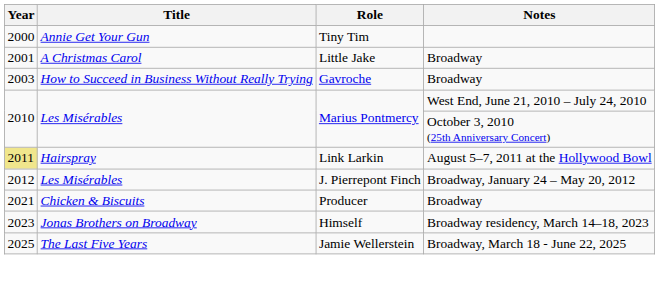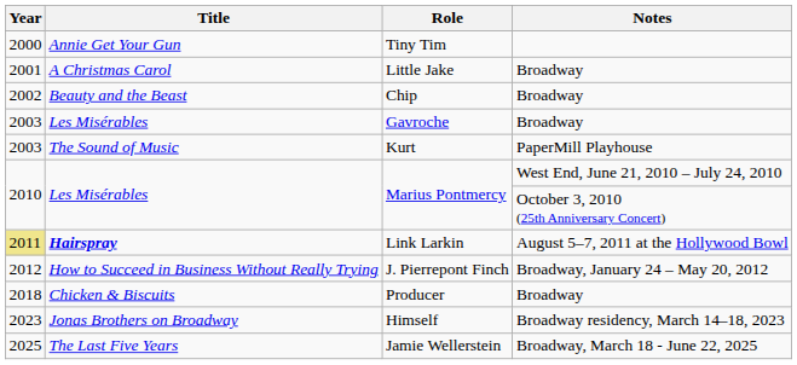 <table class="wikitable">
 <tr>
 <th>Year</th>
 <th>Title</th>
 <th>Role</th>
 <th>Notes</th>
 </tr>
 <tr>
 <td>2000</td>
 <td><em><a href='#'>Annie Get Your Gun</a></em></td>
 <td>Tiny Tim</td>
 <td></td>
 </tr>
 <tr>
 <td>2001</td>
 <td><em><a href='#'>A Christmas Carol</a></em></td>
 <td>Little Jake</td>
 <td>Broadway</td>
 </tr>
 <tr>
+<td>2002</td>
+<td><em><a href='#'>Beauty and the Beast</a></em></td>
+<td>Chip</td>
+<td>Broadway</td>
+</tr>
+<tr>
 <td>2003</td>
-<td><em><a href='#'>How to Succeed in Business Without Really Trying</a></em></td>
+<td><em><a href='#'>Les Misérables</a></em></td>
 <td><a href='#'>Gavroche</a></td>
 <td>Broadway</td>
+</tr>
+<tr>
+<td>2003</td>
+<td><em><a href='#'>The Sound of Music</a></em></td>
+<td>Kurt</td>
+<td>PaperMill Playhouse</td>
 </tr>
 <tr>
 <td rowspan=2>2010</td>
 <td rowspan=2><em><a href='#'>Les Misérables</a></em></td>
 <td rowspan=2><a href='#'>Marius Pontmercy</a></td>
 <td>West End, June 21, 2010 – July 24, 2010</td>
 </tr>
 <tr>
 <td>October 3, 2010 <br><small>(<a href='#'>25th Anniversary Concert</a>)</small></td>
 </tr>
 <tr>
 <td style="background: khaki;">2011</td>
-<td><em><a href='#'>Hairspray</a></em></td>
+<td><strong><em><a href='#'>Hairspray</a></em></strong></td>
 <td>Link Larkin</td>
 <td>August 5–7, 2011 at the <a href='#'>Hollywood Bowl</a></td>
 </tr>
 <tr>
 <td>2012</td>
-<td><em><a href='#'>Les Misérables</a></em></td>
+<td><em><a href='#'>How to Succeed in Business Without Really Trying</a></em></td>
 <td>J. Pierrepont Finch</td>
 <td>Broadway, January 24 – May 20, 2012</td>
 </tr>
 <tr>
-<td>2021</td>
+<td>2018</td>
 <td><em><a href='#'>Chicken & Biscuits</a></em></td>
 <td>Producer</td>
 <td>Broadway</td>
 </tr>
 <tr>
 <td>2023</td>
 <td><em><a href='#'>Jonas Brothers on Broadway</a></em></td>
 <td>Himself</td>
 <td>Broadway residency, March 14–18, 2023</td>
 </tr>
 <tr>
 <td>2025</td>
 <td><em><a href='#'>The Last Five Years</a></em></td>
 <td>Jamie Wellerstein</td>
 <td>Broadway, March 18 - June 22, 2025</td>
 </tr>
 </table>
